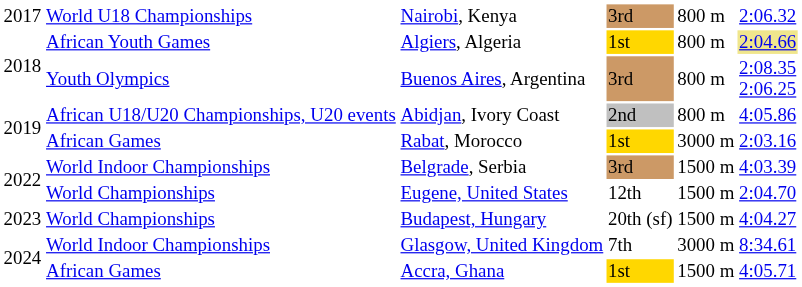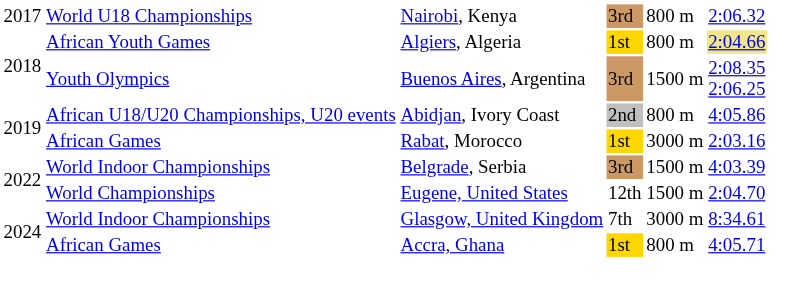 <table>
 <tr>
 <td>2017</td>
 <td><a href='#'>World U18 Championships</a></td>
 <td><a href='#'>Nairobi</a>, Kenya</td>
 <td bgcolor=cc9966>3rd</td>
 <td>800 m</td>
 <td><a href='#'>2:06.32</a></td>
 </tr>
 <tr>
 <td rowspan=2>2018</td>
 <td><a href='#'>African Youth Games</a></td>
 <td><a href='#'>Algiers</a>, Algeria</td>
 <td bgcolor=gold>1st</td>
 <td>800 m</td>
 <td style="background: khaki;"><a href='#'>2:04.66</a></td>
 </tr>
 <tr>
 <td><a href='#'>Youth Olympics</a></td>
 <td><a href='#'>Buenos Aires</a>, Argentina</td>
 <td bgcolor=cc9966>3rd</td>
-<td>800 m</td>
+<td>1500 m</td>
 <td><a href='#'>2:08.35</a><br><a href='#'>2:06.25</a></td>
 </tr>
 <tr>
 <td rowspan=2>2019</td>
 <td><a href='#'>African U18/U20 Championships, U20 events</a></td>
 <td><a href='#'>Abidjan</a>, Ivory Coast</td>
 <td bgcolor=silver>2nd</td>
 <td>800 m</td>
 <td><a href='#'>4:05.86</a></td>
 </tr>
 <tr>
 <td><a href='#'>African Games</a></td>
 <td><a href='#'>Rabat</a>, Morocco</td>
 <td bgcolor=gold>1st</td>
 <td>3000 m</td>
 <td><a href='#'>2:03.16</a></td>
 </tr>
 <tr>
 <td rowspan=2>2022</td>
 <td><a href='#'>World Indoor Championships</a></td>
 <td><a href='#'>Belgrade</a>, Serbia</td>
 <td bgcolor="cc9966">3rd</td>
 <td>1500 m</td>
 <td><a href='#'>4:03.39</a></td>
 </tr>
 <tr>
 <td><a href='#'>World Championships</a></td>
 <td><a href='#'>Eugene, United States</a></td>
 <td>12th</td>
 <td>1500 m</td>
 <td><a href='#'>2:04.70</a></td>
 </tr>
 <tr>
-<td>2023</td>
-<td><a href='#'>World Championships</a></td>
-<td><a href='#'>Budapest, Hungary</a></td>
-<td>20th (sf)</td>
-<td>1500 m</td>
-<td><a href='#'>4:04.27</a></td>
-</tr>
-<tr>
 <td rowspan=2>2024</td>
 <td><a href='#'>World Indoor Championships</a></td>
 <td><a href='#'>Glasgow, United Kingdom</a></td>
 <td>7th</td>
 <td>3000 m</td>
 <td><a href='#'>8:34.61</a></td>
 </tr>
 <tr>
 <td><a href='#'>African Games</a></td>
 <td><a href='#'>Accra, Ghana</a></td>
 <td bgcolor=gold>1st</td>
-<td>1500 m</td>
+<td>800 m</td>
 <td><a href='#'>4:05.71</a></td>
 </tr>
 </table>
